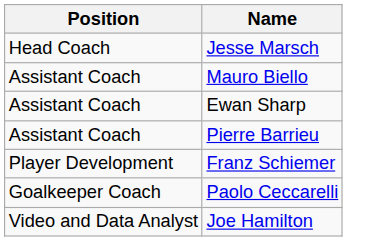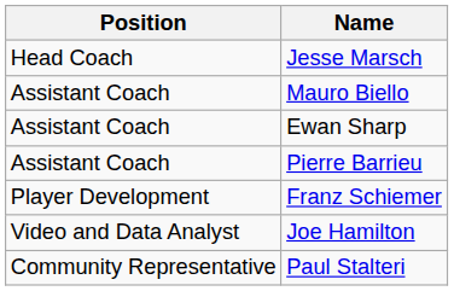 <table class="wikitable">
 <tr>
 <th>Position</th>
 <th>Name</th>
 </tr>
 <tr>
 <td>Head Coach</td>
 <td> <a href='#'>Jesse Marsch</a></td>
 </tr>
 <tr>
 <td>Assistant Coach</td>
 <td> <a href='#'>Mauro Biello</a></td>
 </tr>
 <tr>
 <td>Assistant Coach</td>
 <td> Ewan Sharp</td>
 </tr>
 <tr>
 <td>Assistant Coach</td>
 <td> <a href='#'>Pierre Barrieu</a></td>
 </tr>
 <tr>
 <td>Player Development</td>
 <td> <a href='#'>Franz Schiemer</a></td>
 </tr>
 <tr>
-<td>Goalkeeper Coach</td>
-<td> <a href='#'>Paolo Ceccarelli</a></td>
-</tr>
-<tr>
 <td>Video and Data Analyst</td>
 <td> <a href='#'>Joe Hamilton</a></td>
 </tr>
+<tr>
+<td>Community Representative</td>
+<td> <a href='#'>Paul Stalteri</a></td>
+</tr>
 </table>
